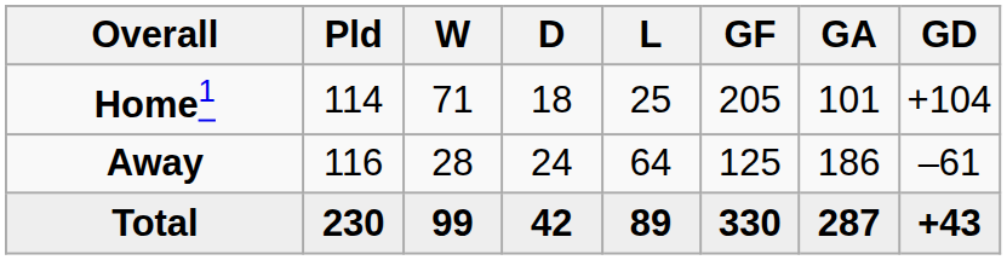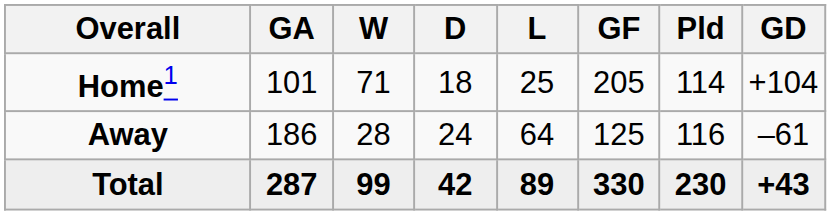 <table class="wikitable" style="text-align: center;">
 <tr>
 <th width="120">Overall</th>
-<th width="35">Pld</th>
+<th width="35">GA</th>
 <th width="35">W</th>
 <th width="35">D</th>
 <th width="35">L</th>
 <th width="35">GF</th>
-<th width="35">GA</th>
+<th width="35">Pld</th>
 <th width="35">GD</th>
 </tr>
 <tr>
 <td><strong>Home</strong><a href='#'><sup>1</sup></a></td>
-<td>114</td>
+<td>101</td>
 <td>71</td>
 <td>18</td>
 <td>25</td>
 <td>205</td>
-<td>101</td>
+<td>114</td>
 <td>+104</td>
 </tr>
 <tr>
 <td><strong>Away</strong></td>
-<td>116</td>
+<td>186</td>
 <td>28</td>
 <td>24</td>
 <td>64</td>
 <td>125</td>
-<td>186</td>
+<td>116</td>
 <td>–61</td>
 </tr>
 <tr bgcolor=#EEEEEE>
 <td><strong>Total</strong></td>
-<td><strong>230</strong></td>
+<td><strong>287</strong></td>
 <td><strong>99</strong></td>
 <td><strong>42</strong></td>
 <td><strong>89</strong></td>
 <td><strong>330</strong></td>
-<td><strong>287</strong></td>
+<td><strong>230</strong></td>
 <td><strong>+43</strong></td>
 </tr>
 </table>
